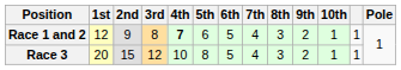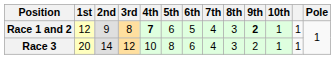 <table class="wikitable" style="font-size:85%; text-align:center">
 <tr>
 <th>Position</th>
 <th>1st</th>
 <th>2nd</th>
 <th>3rd</th>
 <th>4th</th>
 <th>5th</th>
 <th>6th</th>
 <th>7th</th>
 <th>8th</th>
 <th>9th</th>
 <th>10th</th>
 <th></th>
 <th>Pole</th>
 </tr>
 <tr>
 <th>Race 1 and 2</th>
 <td style="background:#ffffbf;">12</td>
 <td style="background:#dfdfdf;">9</td>
 <td style="background:#ffdf9f;">8</td>
 <td style="background:#dfffdf;"><strong>7</strong></td>
 <td style="background:#dfffdf;">6</td>
 <td style="background:#dfffdf;">5</td>
 <td style="background:#dfffdf;">4</td>
 <td style="background:#dfffdf;">3</td>
-<td style="background:#dfffdf;">2</td>
+<td style="background:#dfffdf;"><strong>2</strong></td>
 <td style="background:#dfffdf;">1</td>
 <td>1</td>
 <td rowspan=2>1</td>
 </tr>
 <tr>
 <th>Race 3</th>
 <td style="background:#ffffbf;">20</td>
-<td style="background:#dfdfdf;">15</td>
+<td style="background:#dfdfdf;">14</td>
 <td style="background:#ffdf9f;">12</td>
 <td style="background:#dfffdf;">10</td>
 <td style="background:#dfffdf;">8</td>
-<td style="background:#dfffdf;">5</td>
+<td style="background:#dfffdf;">6</td>
 <td style="background:#dfffdf;">4</td>
 <td style="background:#dfffdf;">3</td>
 <td style="background:#dfffdf;">2</td>
 <td style="background:#dfffdf;">1</td>
 <td>1</td>
 </tr>
 </table>
